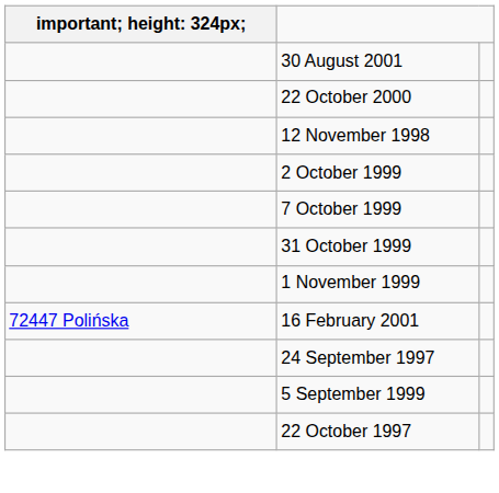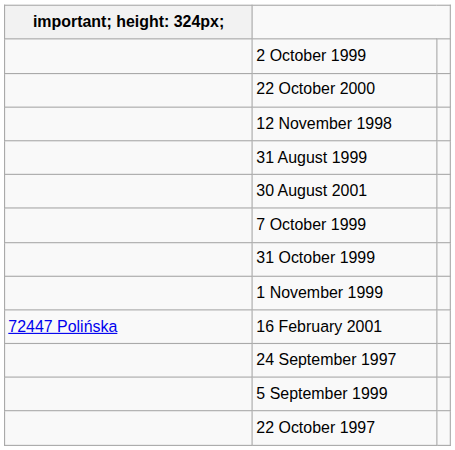 <table class="wikitable" style="font-size: 89%; float: left; width: 28em; margin-right: 1em; line-height: 1.65em">
 <tr>
 <th>important; height: 324px;</th>
 </tr>
 <tr>
 <td></td>
-<td>30 August 2001</td>
+<td>2 October 1999</td>
 <td></td>
 </tr>
 <tr>
 <td></td>
 <td>22 October 2000</td>
 <td></td>
 </tr>
 <tr>
 <td></td>
 <td>12 November 1998</td>
 <td></td>
 </tr>
 <tr>
 <td></td>
-<td>2 October 1999</td>
+<td>31 August 1999</td>
+<td></td>
+</tr>
+<tr>
+<td></td>
+<td>30 August 2001</td>
 <td></td>
 </tr>
 <tr>
 <td></td>
 <td>7 October 1999</td>
 <td> </td>
 </tr>
 <tr>
 <td></td>
 <td>31 October 1999</td>
 <td></td>
 </tr>
 <tr>
 <td></td>
 <td>1 November 1999</td>
 <td></td>
 </tr>
 <tr>
 <td><a href='#'>72447 Polińska</a></td>
 <td>16 February 2001</td>
 <td> </td>
 </tr>
 <tr>
 <td></td>
 <td>24 September 1997</td>
 <td></td>
 </tr>
 <tr>
 <td></td>
 <td>5 September 1999</td>
 <td></td>
 </tr>
 <tr>
 <td></td>
 <td>22 October 1997</td>
 <td></td>
 </tr>
 </table>
